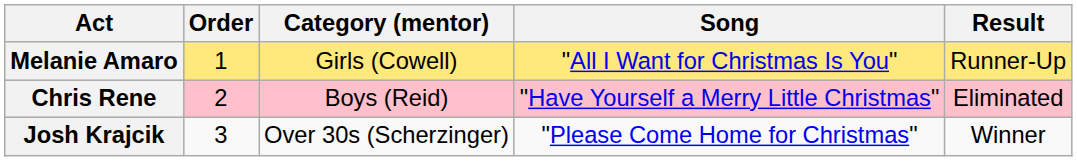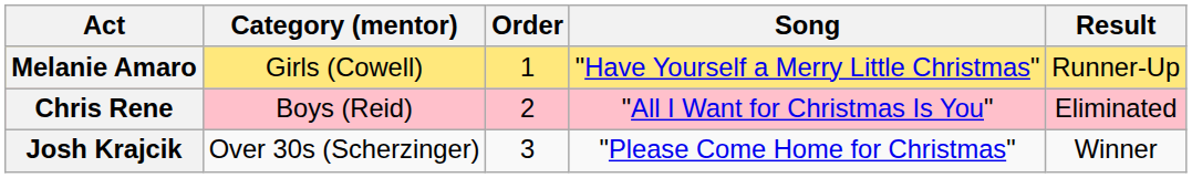 <table class="wikitable plainrowheaders" style="text-align:center;">
 <tr>
 <th scope="col">Act</th>
+<th scope="col">Category (mentor)</th>
 <th scope="col">Order</th>
-<th scope="col">Category (mentor)</th>
 <th scope="col">Song</th>
 <th scope-"col">Result</th>
 </tr>
 <tr style="background:#FFE87C;">
 <th scope="row">Melanie Amaro</th>
+<td>Girls (Cowell)</td>
 <td>1</td>
-<td>Girls (Cowell)</td>
-<td>"<a href='#'>All I Want for Christmas Is You</a>"</td>
+<td>"<a href='#'>Have Yourself a Merry Little Christmas</a>"</td>
 <td>Runner-Up</td>
 </tr>
 <tr style="background:pink">
 <th scope="row">Chris Rene</th>
+<td>Boys (Reid)</td>
 <td>2</td>
-<td>Boys (Reid)</td>
-<td>"<a href='#'>Have Yourself a Merry Little Christmas</a>"</td>
+<td>"<a href='#'>All I Want for Christmas Is You</a>"</td>
 <td>Eliminated</td>
 </tr>
 <tr>
 <th scope="row">Josh Krajcik</th>
+<td>Over 30s (Scherzinger)</td>
 <td>3</td>
-<td>Over 30s (Scherzinger)</td>
 <td>"<a href='#'>Please Come Home for Christmas</a>"</td>
 <td>Winner</td>
 </tr>
 </table>
